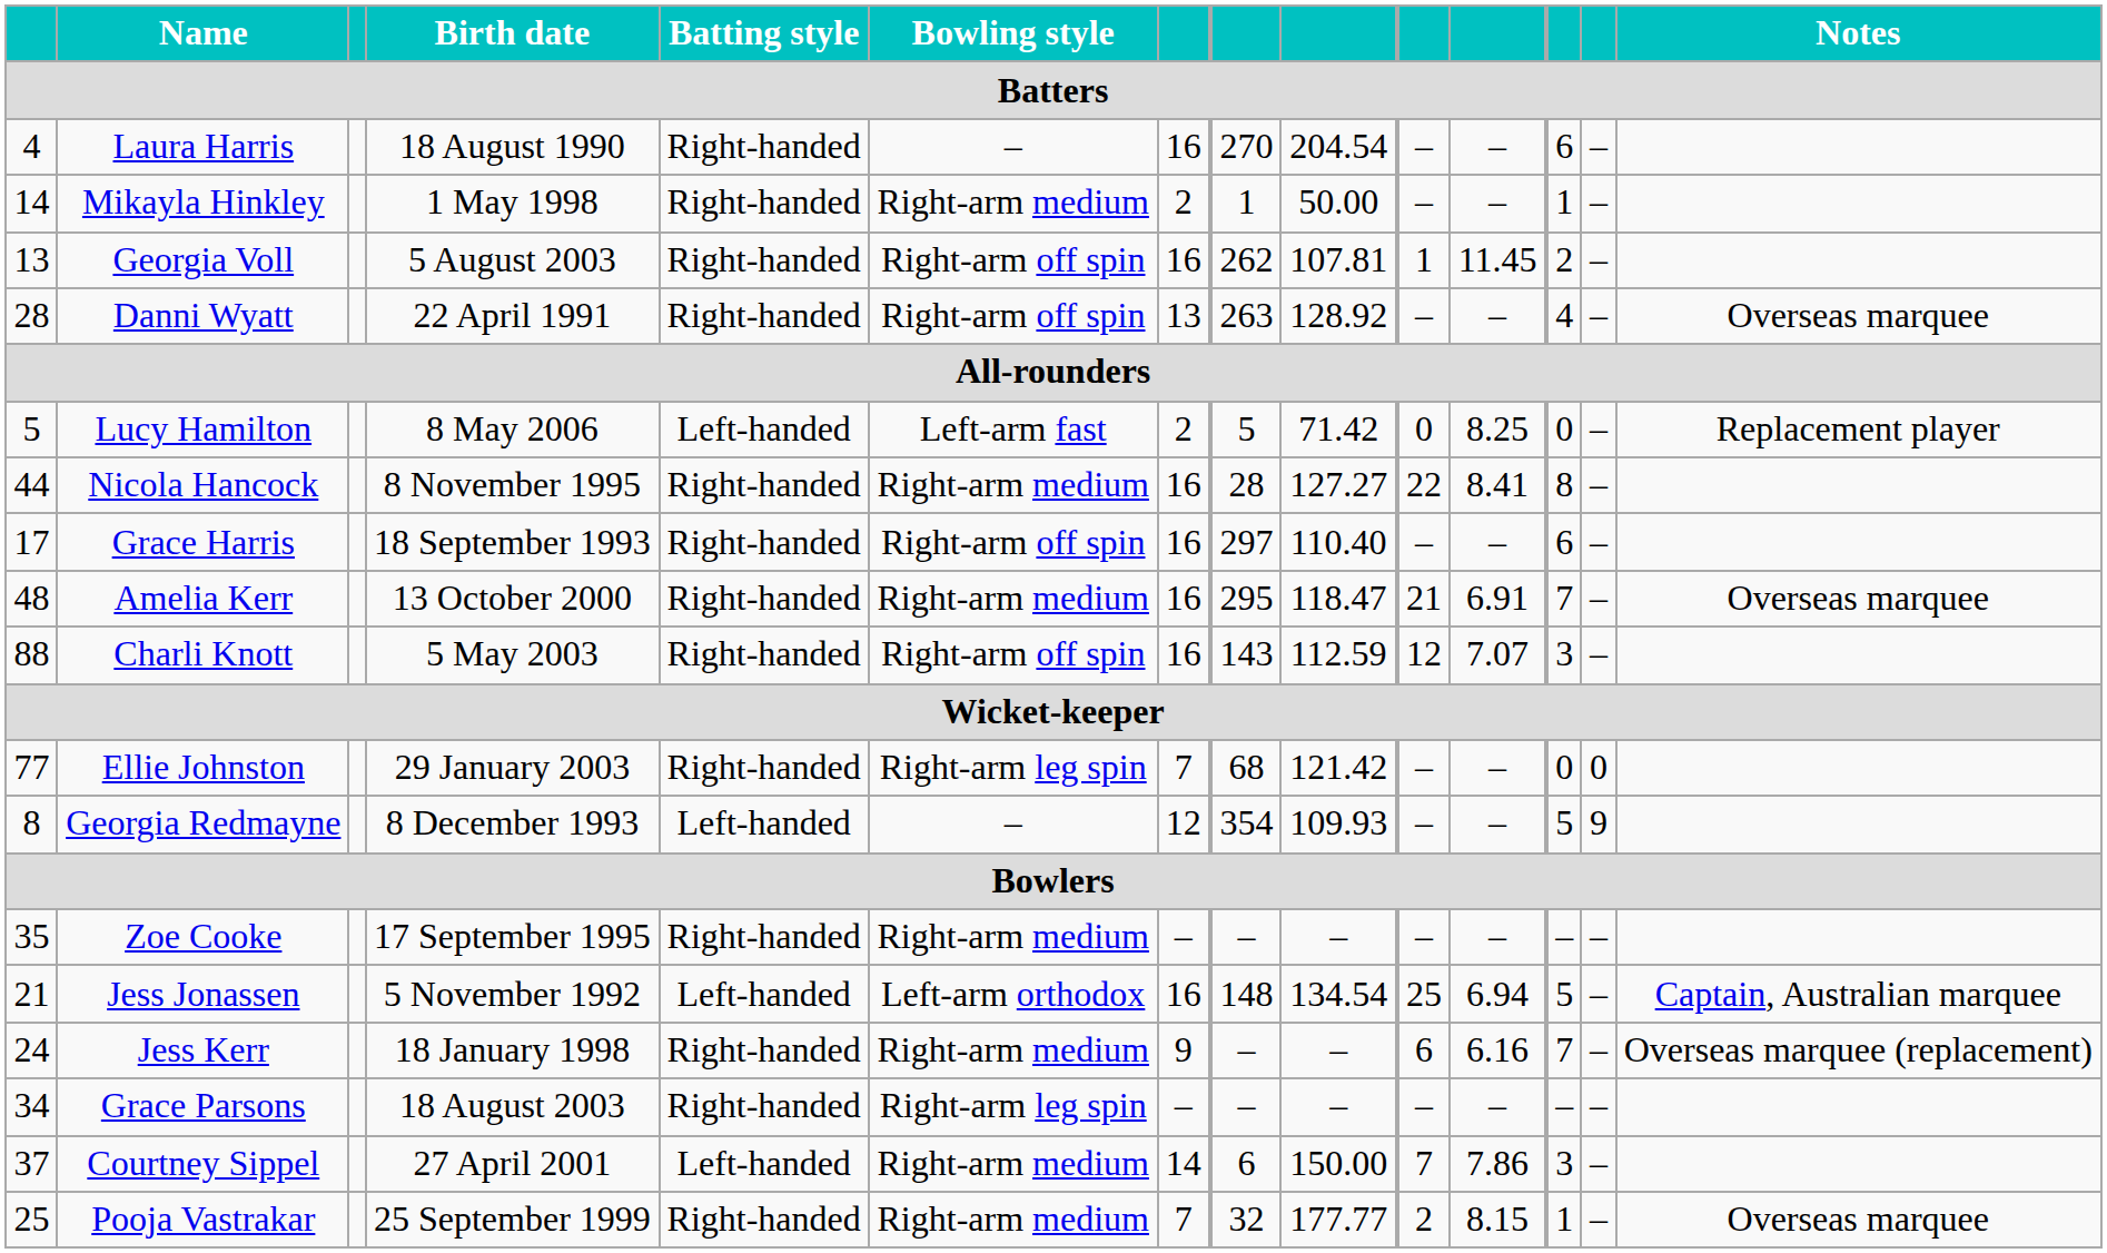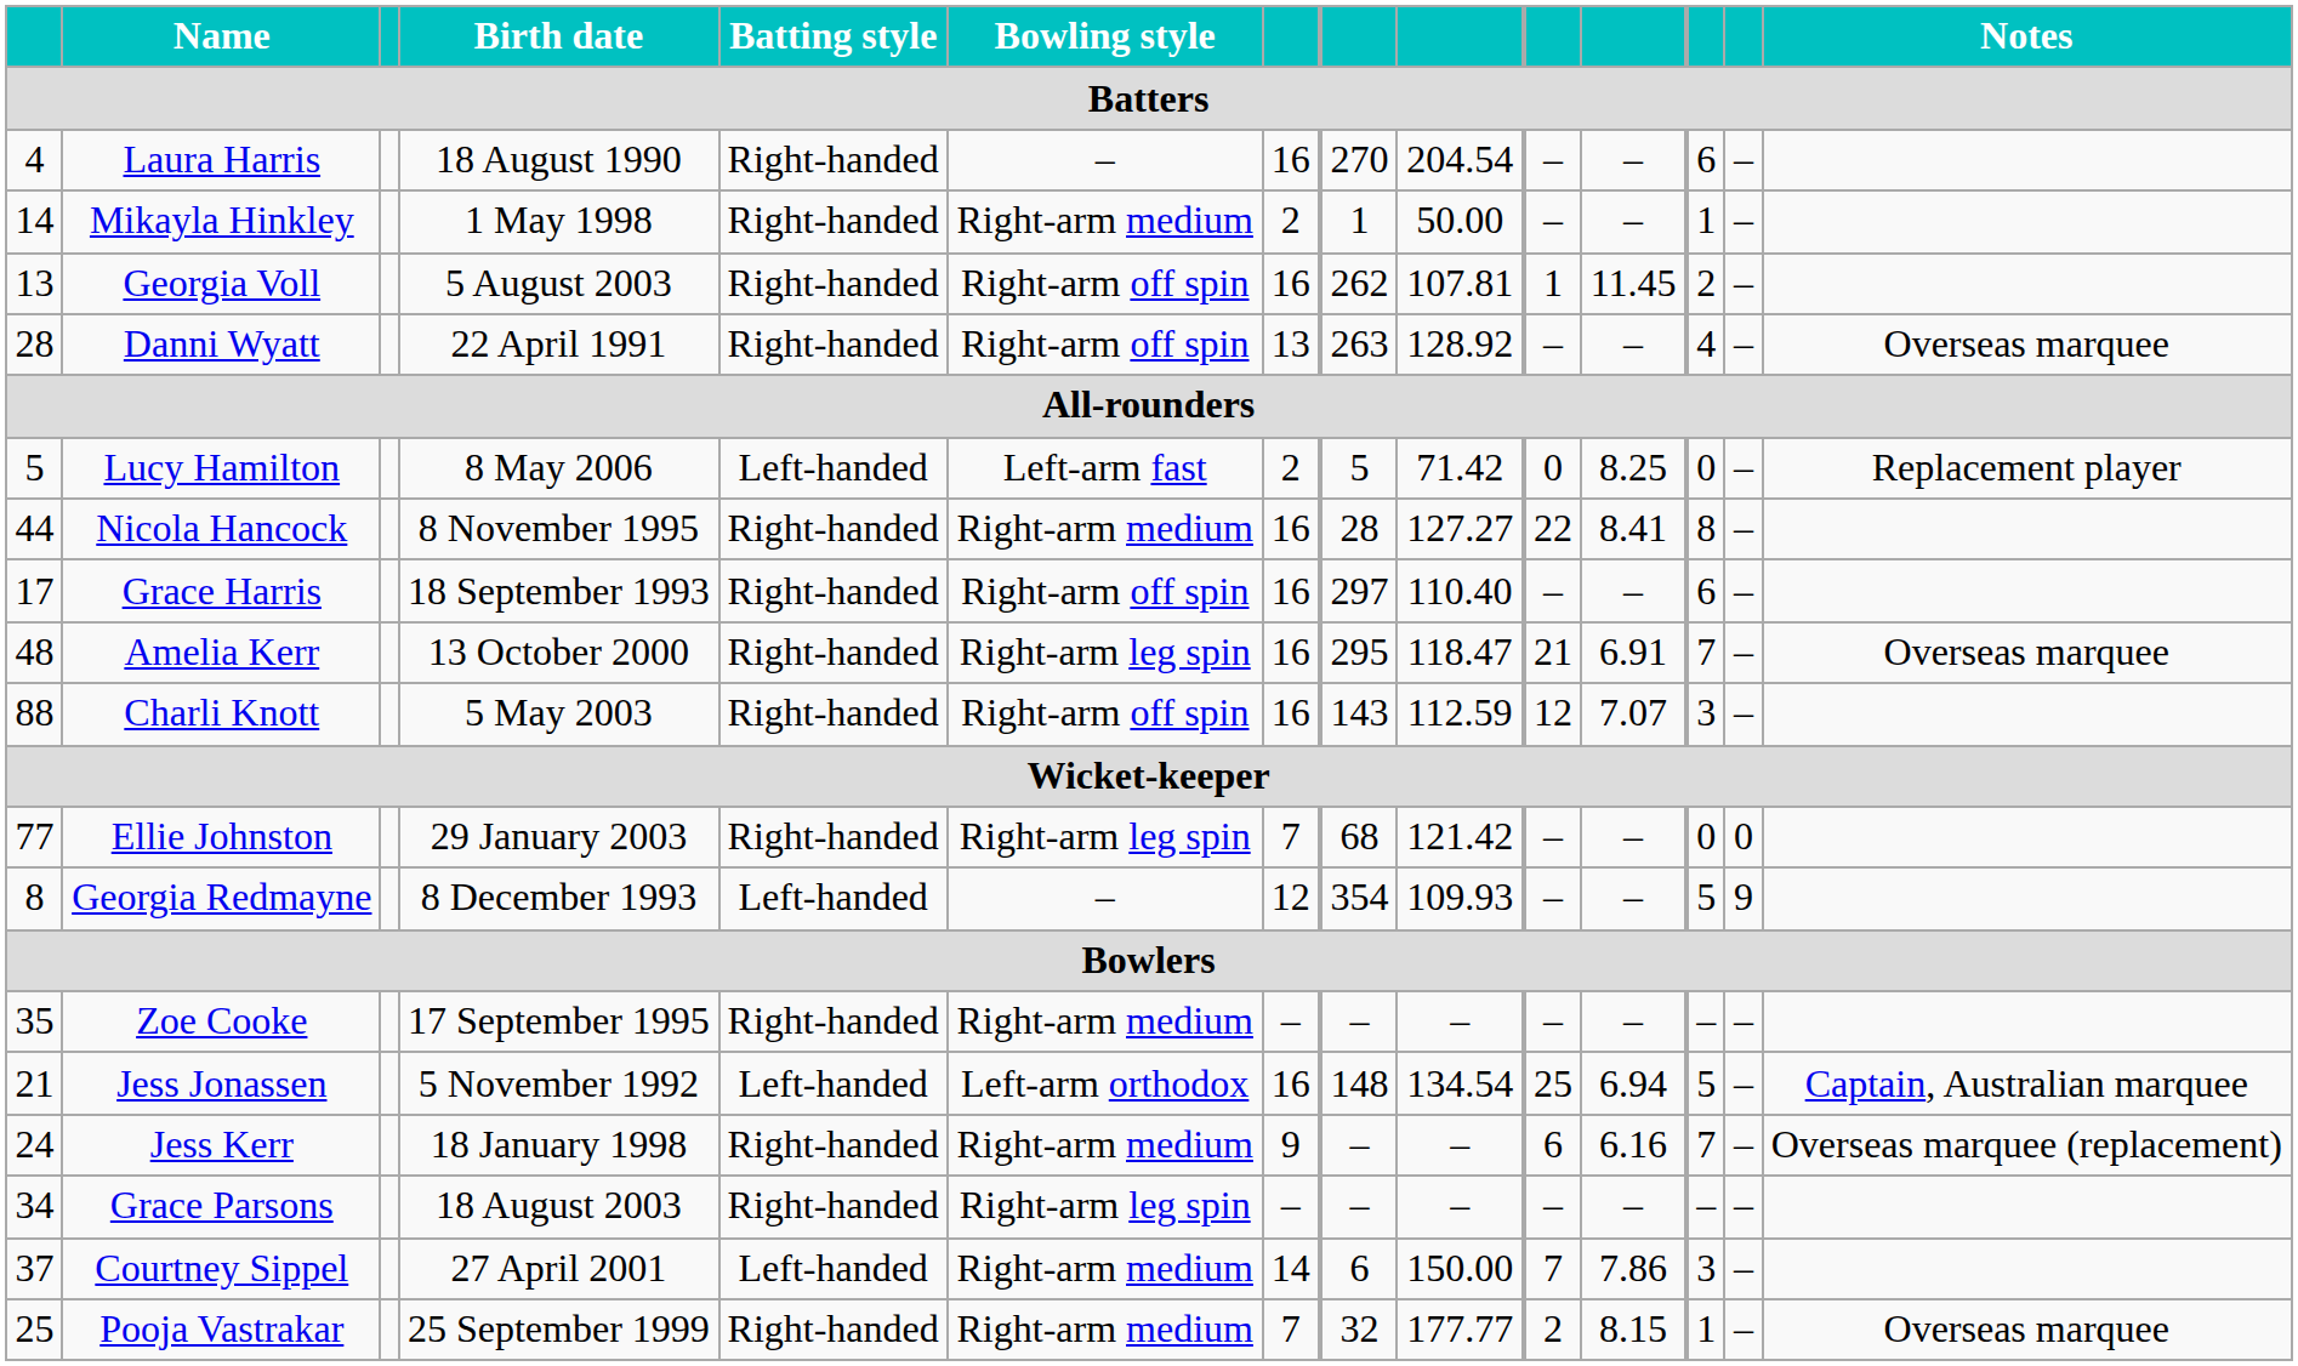 <table class="wikitable">
 <tr>
 <th style="background:#00C1C1; color:white"></th>
 <th style="background:#00C1C1; color:white">Name</th>
 <th style="background:#00C1C1; color:white"></th>
 <th style="background:#00C1C1; color:white">Birth date</th>
 <th style="background:#00C1C1; color:white">Batting style</th>
 <th style="background:#00C1C1; color:white">Bowling style</th>
 <th style="background:#00C1C1; color:white;"></th>
 <th style="background:#00C1C1; color:white; border-left-width: 2px;"></th>
 <th style="background:#00C1C1; color:white;"></th>
 <th style="background:#00C1C1; color:white; border-left-width: 2px;"></th>
 <th style="background:#00C1C1; color:white;"></th>
 <th style="background:#00C1C1; color:white; border-left-width: 2px;"></th>
 <th style="background:#00C1C1; color:white;"></th>
 <th style="background:#00C1C1; color:white">Notes</th>
 </tr>
 <tr>
 <th colspan="14" style="background: #DCDCDC" align="center">Batters</th>
 </tr>
 <tr align="center">
 <td>4</td>
 <td><a href='#'>Laura Harris</a></td>
 <td></td>
 <td>18 August 1990</td>
 <td>Right-handed</td>
 <td>–</td>
 <td>16</td>
 <td style="border-left-width: 2px">270</td>
 <td>204.54</td>
 <td style="border-left-width: 2px">–</td>
 <td>–</td>
 <td style="border-left-width: 2px">6</td>
 <td>–</td>
 <td></td>
 </tr>
 <tr align="center">
 <td>14</td>
 <td><a href='#'>Mikayla Hinkley</a></td>
 <td></td>
 <td>1 May 1998</td>
 <td>Right-handed</td>
 <td>Right-arm <a href='#'>medium</a></td>
 <td>2</td>
 <td style="border-left-width: 2px">1</td>
 <td>50.00</td>
 <td style="border-left-width: 2px">–</td>
 <td>–</td>
 <td style="border-left-width: 2px">1</td>
 <td>–</td>
 <td></td>
 </tr>
 <tr align="center">
 <td>13</td>
 <td><a href='#'>Georgia Voll</a></td>
 <td></td>
 <td>5 August 2003</td>
 <td>Right-handed</td>
 <td>Right-arm <a href='#'>off spin</a></td>
 <td>16</td>
 <td style="border-left-width: 2px">262</td>
 <td>107.81</td>
 <td style="border-left-width: 2px">1</td>
 <td>11.45</td>
 <td style="border-left-width: 2px">2</td>
 <td>–</td>
 <td></td>
 </tr>
 <tr align="center">
 <td>28</td>
 <td><a href='#'>Danni Wyatt</a></td>
 <td></td>
 <td>22 April 1991</td>
 <td>Right-handed</td>
 <td>Right-arm <a href='#'>off spin</a></td>
 <td>13</td>
 <td style="border-left-width: 2px">263</td>
 <td>128.92</td>
 <td style="border-left-width: 2px">–</td>
 <td>–</td>
 <td style="border-left-width: 2px">4</td>
 <td>–</td>
 <td>Overseas marquee</td>
 </tr>
 <tr>
 <th colspan="14" style="background: #DCDCDC" align="center">All-rounders</th>
 </tr>
 <tr align="center">
 <td>5</td>
 <td><a href='#'>Lucy Hamilton</a></td>
 <td></td>
 <td>8 May 2006</td>
 <td>Left-handed</td>
 <td>Left-arm <a href='#'>fast</a></td>
 <td>2</td>
 <td style="border-left-width: 2px">5</td>
 <td>71.42</td>
 <td style="border-left-width: 2px">0</td>
 <td>8.25</td>
 <td style="border-left-width: 2px">0</td>
 <td>–</td>
 <td>Replacement player</td>
 </tr>
 <tr align="center">
 <td>44</td>
 <td><a href='#'>Nicola Hancock</a></td>
 <td></td>
 <td>8 November 1995</td>
 <td>Right-handed</td>
 <td>Right-arm <a href='#'>medium</a></td>
 <td>16</td>
 <td style="border-left-width: 2px">28</td>
 <td>127.27</td>
 <td style="border-left-width: 2px">22</td>
 <td>8.41</td>
 <td style="border-left-width: 2px">8</td>
 <td>–</td>
 <td></td>
 </tr>
 <tr align="center">
 <td>17</td>
 <td><a href='#'>Grace Harris</a></td>
 <td></td>
 <td>18 September 1993</td>
 <td>Right-handed</td>
 <td>Right-arm <a href='#'>off spin</a></td>
 <td>16</td>
 <td style="border-left-width: 2px">297</td>
 <td>110.40</td>
 <td style="border-left-width: 2px">–</td>
 <td>–</td>
 <td style="border-left-width: 2px">6</td>
 <td>–</td>
 <td></td>
 </tr>
 <tr align="center">
 <td>48</td>
 <td><a href='#'>Amelia Kerr</a></td>
 <td></td>
 <td>13 October 2000</td>
 <td>Right-handed</td>
-<td>Right-arm <a href='#'>medium</a></td>
+<td>Right-arm <a href='#'>leg spin</a></td>
 <td>16</td>
 <td style="border-left-width: 2px">295</td>
 <td>118.47</td>
 <td style="border-left-width: 2px">21</td>
 <td>6.91</td>
 <td style="border-left-width: 2px">7</td>
 <td>–</td>
 <td>Overseas marquee</td>
 </tr>
 <tr align="center">
 <td>88</td>
 <td><a href='#'>Charli Knott</a></td>
 <td></td>
 <td>5 May 2003</td>
 <td>Right-handed</td>
 <td>Right-arm <a href='#'>off spin</a></td>
 <td>16</td>
 <td style="border-left-width: 2px">143</td>
 <td>112.59</td>
 <td style="border-left-width: 2px">12</td>
 <td>7.07</td>
 <td style="border-left-width: 2px">3</td>
 <td>–</td>
 <td></td>
 </tr>
 <tr>
 <th colspan="14" style="background: #DCDCDC" align="center">Wicket-keeper</th>
 </tr>
 <tr align="center">
 <td>77</td>
 <td><a href='#'>Ellie Johnston</a></td>
 <td></td>
 <td>29 January 2003</td>
 <td>Right-handed</td>
 <td>Right-arm <a href='#'>leg spin</a></td>
 <td>7</td>
 <td style="border-left-width: 2px">68</td>
 <td>121.42</td>
 <td style="border-left-width: 2px">–</td>
 <td>–</td>
 <td style="border-left-width: 2px">0</td>
 <td>0</td>
 <td></td>
 </tr>
 <tr align="center">
 <td>8</td>
 <td><a href='#'>Georgia Redmayne</a></td>
 <td></td>
 <td>8 December 1993</td>
 <td>Left-handed</td>
 <td>–</td>
 <td>12</td>
 <td style="border-left-width: 2px">354</td>
 <td>109.93</td>
 <td style="border-left-width: 2px">–</td>
 <td>–</td>
 <td style="border-left-width: 2px">5</td>
 <td>9</td>
 <td></td>
 </tr>
 <tr>
 <th colspan="14" style="background: #DCDCDC" align="center">Bowlers</th>
 </tr>
 <tr align="center">
 <td>35</td>
 <td><a href='#'>Zoe Cooke</a></td>
 <td></td>
 <td>17 September 1995</td>
 <td>Right-handed</td>
 <td>Right-arm <a href='#'>medium</a></td>
 <td>–</td>
 <td style="border-left-width: 2px">–</td>
 <td>–</td>
 <td style="border-left-width: 2px">–</td>
 <td>–</td>
 <td style="border-left-width: 2px">–</td>
 <td>–</td>
 <td></td>
 </tr>
 <tr align="center">
 <td>21</td>
 <td><a href='#'>Jess Jonassen</a></td>
 <td></td>
 <td>5 November 1992</td>
 <td>Left-handed</td>
 <td>Left-arm <a href='#'>orthodox</a></td>
 <td>16</td>
 <td style="border-left-width: 2px">148</td>
 <td>134.54</td>
 <td style="border-left-width: 2px">25</td>
 <td>6.94</td>
 <td style="border-left-width: 2px">5</td>
 <td>–</td>
 <td><a href='#'>Captain</a>, Australian marquee</td>
 </tr>
 <tr align="center">
 <td>24</td>
 <td><a href='#'>Jess Kerr</a></td>
 <td></td>
 <td>18 January 1998</td>
 <td>Right-handed</td>
 <td>Right-arm <a href='#'>medium</a></td>
 <td>9</td>
 <td style="border-left-width: 2px">–</td>
 <td>–</td>
 <td style="border-left-width: 2px">6</td>
 <td>6.16</td>
 <td style="border-left-width: 2px">7</td>
 <td>–</td>
 <td>Overseas marquee (replacement)</td>
 </tr>
 <tr align="center">
 <td>34</td>
 <td><a href='#'>Grace Parsons</a></td>
 <td></td>
 <td>18 August 2003</td>
 <td>Right-handed</td>
 <td>Right-arm <a href='#'>leg spin</a></td>
 <td>–</td>
 <td style="border-left-width: 2px">–</td>
 <td>–</td>
 <td style="border-left-width: 2px">–</td>
 <td>–</td>
 <td style="border-left-width: 2px">–</td>
 <td>–</td>
 <td></td>
 </tr>
 <tr align="center">
 <td>37</td>
 <td><a href='#'>Courtney Sippel</a></td>
 <td></td>
 <td>27 April 2001</td>
 <td>Left-handed</td>
 <td>Right-arm <a href='#'>medium</a></td>
 <td>14</td>
 <td style="border-left-width: 2px">6</td>
 <td>150.00</td>
 <td style="border-left-width: 2px">7</td>
 <td>7.86</td>
 <td style="border-left-width: 2px">3</td>
 <td>–</td>
 <td></td>
 </tr>
 <tr align="center">
 <td>25</td>
 <td><a href='#'>Pooja Vastrakar</a></td>
 <td></td>
 <td>25 September 1999</td>
 <td>Right-handed</td>
 <td>Right-arm <a href='#'>medium</a></td>
 <td>7</td>
 <td style="border-left-width: 2px">32</td>
 <td>177.77</td>
 <td style="border-left-width: 2px">2</td>
 <td>8.15</td>
 <td style="border-left-width: 2px">1</td>
 <td>–</td>
 <td>Overseas marquee</td>
 </tr>
 </table>
